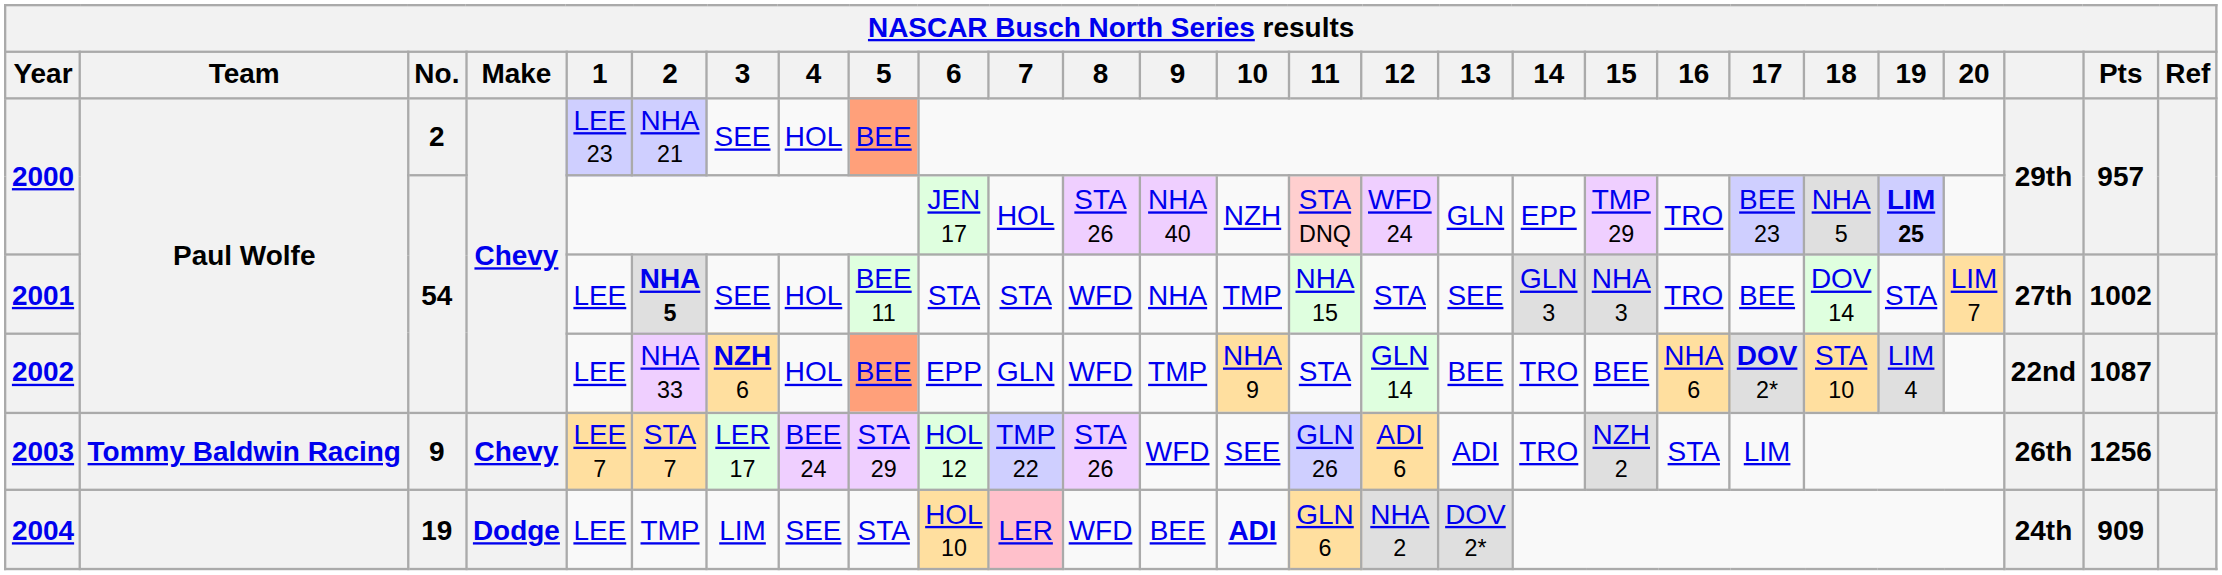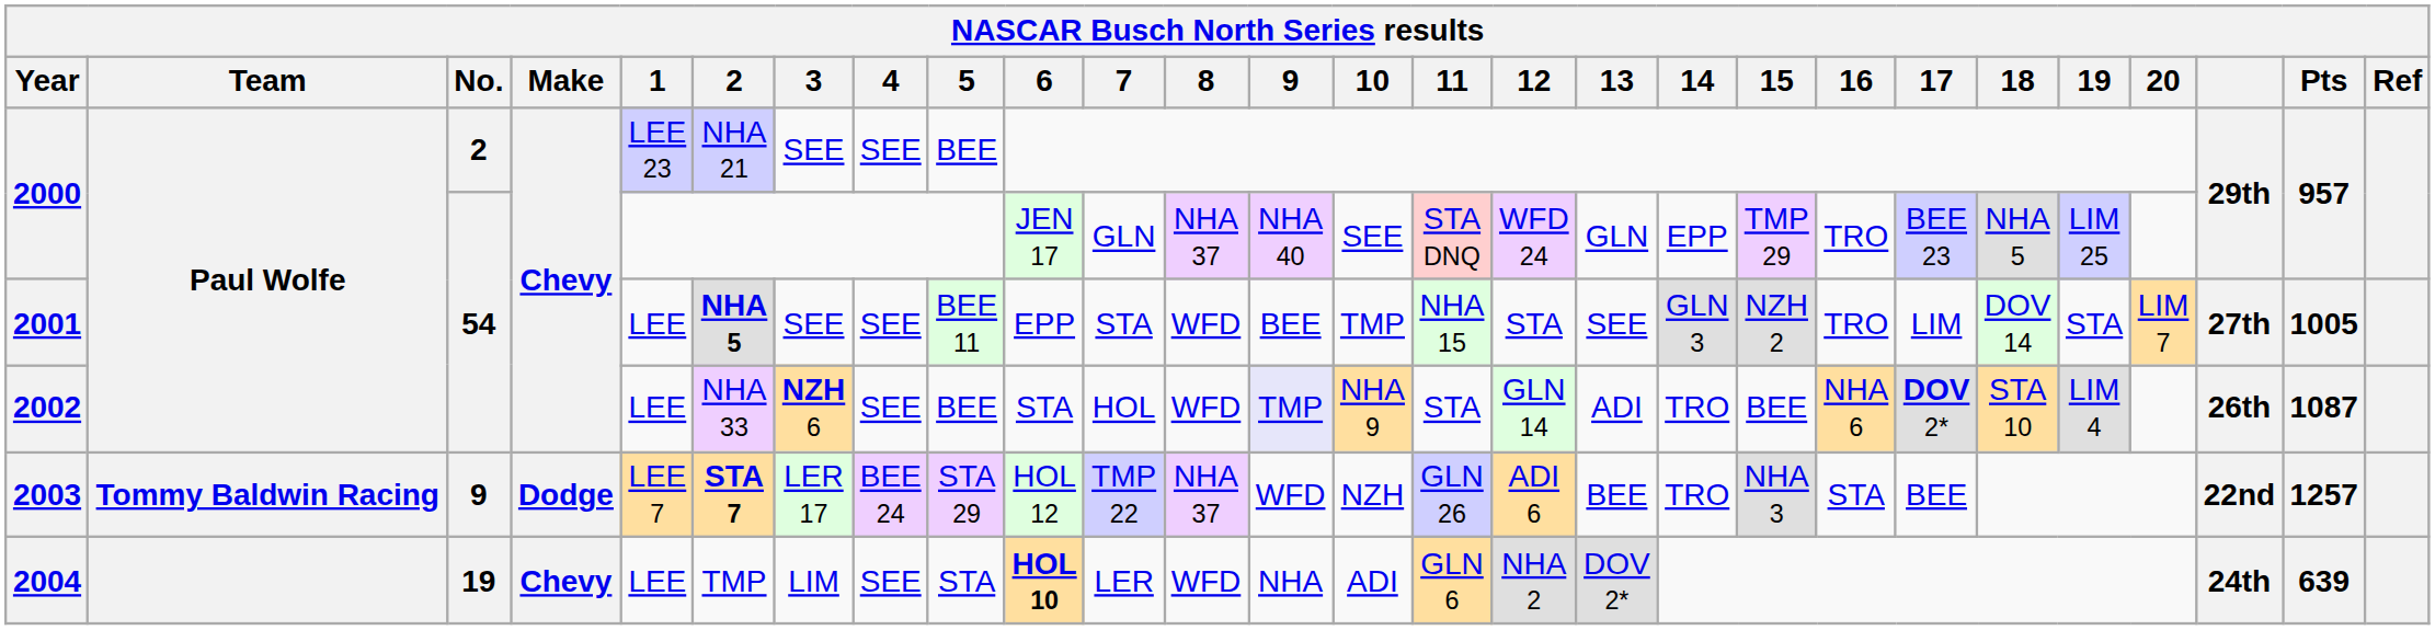 <table class="wikitable" style="text-align:center; font-size:75%">
 <tr>
 <th colspan=45><a href='#'>NASCAR Busch North Series</a> results</th>
 </tr>
 <tr>
 <th>Year</th>
 <th>Team</th>
 <th>No.</th>
 <th>Make</th>
 <th>1</th>
 <th>2</th>
 <th>3</th>
 <th>4</th>
 <th>5</th>
 <th>6</th>
 <th>7</th>
 <th>8</th>
 <th>9</th>
 <th>10</th>
 <th>11</th>
 <th>12</th>
 <th>13</th>
 <th>14</th>
 <th>15</th>
 <th>16</th>
 <th>17</th>
 <th>18</th>
 <th>19</th>
 <th>20</th>
 <th></th>
 <th>Pts</th>
 <th>Ref</th>
 </tr>
 <tr>
 <th rowspan=2><a href='#'>2000</a></th>
 <th rowspan=4>Paul Wolfe</th>
 <th>2</th>
 <th rowspan=4><a href='#'>Chevy</a></th>
 <td style="background:#CFCFFF;"><a href='#'>LEE</a><br><small>23</small></td>
 <td style="background:#CFCFFF;"><a href='#'>NHA</a><br><small>21</small></td>
 <td><a href='#'>SEE</a></td>
-<td><a href='#'>HOL</a></td>
-<td style="background: lightsalmon;"><a href='#'>BEE</a></td>
+<td><a href='#'>SEE</a></td>
+<td><a href='#'>BEE</a></td>
 <td colspan=15></td>
 <th rowspan=2>29th</th>
 <th rowspan=2>957</th>
 <th rowspan=2></th>
 </tr>
 <tr>
 <th rowspan=3>54</th>
 <td colspan=5></td>
 <td style="background:#DFFFDF;"><a href='#'>JEN</a><br><small>17</small></td>
-<td><a href='#'>HOL</a></td>
-<td style="background:#EFCFFF;"><a href='#'>STA</a><br><small>26</small></td>
+<td><a href='#'>GLN</a></td>
+<td style="background:#EFCFFF;"><a href='#'>NHA</a><br><small>37</small></td>
 <td style="background:#EFCFFF;"><a href='#'>NHA</a><br><small>40</small></td>
-<td><a href='#'>NZH</a></td>
+<td><a href='#'>SEE</a></td>
 <td style="background:#FFCFCF;"><a href='#'>STA</a><br><small>DNQ</small></td>
 <td style="background:#EFCFFF;"><a href='#'>WFD</a><br><small>24</small></td>
 <td><a href='#'>GLN</a></td>
 <td><a href='#'>EPP</a></td>
 <td style="background:#EFCFFF;"><a href='#'>TMP</a><br><small>29</small></td>
 <td><a href='#'>TRO</a></td>
 <td style="background:#CFCFFF;"><a href='#'>BEE</a><br><small>23</small></td>
 <td style="background:#DFDFDF;"><a href='#'>NHA</a><br><small>5</small></td>
-<td style="background:#CFCFFF;"><strong><a href='#'>LIM</a><br><small>25</small></strong></td>
+<td style="background:#CFCFFF;"><a href='#'>LIM</a><br><small>25</small></td>
 <td></td>
 </tr>
 <tr>
 <th><a href='#'>2001</a></th>
 <td><a href='#'>LEE</a></td>
 <td style="background:#DFDFDF;"><strong><a href='#'>NHA</a><br><small>5</small></strong></td>
 <td><a href='#'>SEE</a></td>
-<td><a href='#'>HOL</a></td>
+<td><a href='#'>SEE</a></td>
 <td style="background:#DFFFDF;"><a href='#'>BEE</a><br><small>11</small></td>
-<td><a href='#'>STA</a></td>
+<td><a href='#'>EPP</a></td>
 <td><a href='#'>STA</a></td>
 <td><a href='#'>WFD</a></td>
-<td><a href='#'>NHA</a></td>
+<td><a href='#'>BEE</a></td>
 <td><a href='#'>TMP</a></td>
 <td style="background:#DFFFDF;"><a href='#'>NHA</a><br><small>15</small></td>
 <td><a href='#'>STA</a></td>
 <td><a href='#'>SEE</a></td>
 <td style="background:#DFDFDF;"><a href='#'>GLN</a><br><small>3</small></td>
-<td style="background:#DFDFDF;"><a href='#'>NHA</a><br><small>3</small></td>
+<td style="background:#DFDFDF;"><a href='#'>NZH</a><br><small>2</small></td>
 <td><a href='#'>TRO</a></td>
-<td><a href='#'>BEE</a></td>
+<td><a href='#'>LIM</a></td>
 <td style="background:#DFFFDF;"><a href='#'>DOV</a><br><small>14</small></td>
 <td><a href='#'>STA</a></td>
 <td style="background:#FFDF9F;"><a href='#'>LIM</a><br><small>7</small></td>
 <th>27th</th>
-<th>1002</th>
+<th>1005</th>
 <th></th>
 </tr>
 <tr>
 <th><a href='#'>2002</a></th>
 <td><a href='#'>LEE</a></td>
 <td style="background:#EFCFFF;"><a href='#'>NHA</a><br><small>33</small></td>
 <td style="background:#FFDF9F;"><strong><a href='#'>NZH</a></strong><br><small>6</small></td>
+<td><a href='#'>SEE</a></td>
+<td><a href='#'>BEE</a></td>
+<td><a href='#'>STA</a></td>
 <td><a href='#'>HOL</a></td>
-<td style="background: lightsalmon;"><a href='#'>BEE</a></td>
-<td><a href='#'>EPP</a></td>
-<td><a href='#'>GLN</a></td>
 <td><a href='#'>WFD</a></td>
-<td><a href='#'>TMP</a></td>
+<td style="background: lavender;"><a href='#'>TMP</a></td>
 <td style="background:#FFDF9F;"><a href='#'>NHA</a><br><small>9</small></td>
 <td><a href='#'>STA</a></td>
 <td style="background:#DFFFDF;"><a href='#'>GLN</a><br><small>14</small></td>
-<td><a href='#'>BEE</a></td>
+<td><a href='#'>ADI</a></td>
 <td><a href='#'>TRO</a></td>
 <td><a href='#'>BEE</a></td>
 <td style="background:#FFDF9F;"><a href='#'>NHA</a><br><small>6</small></td>
 <td style="background:#DFDFDF;"><strong><a href='#'>DOV</a></strong><br><small>2*</small></td>
 <td style="background:#FFDF9F;"><a href='#'>STA</a><br><small>10</small></td>
 <td style="background:#DFDFDF;"><a href='#'>LIM</a><br><small>4</small></td>
 <td></td>
-<th>22nd</th>
+<th>26th</th>
 <th>1087</th>
 <th></th>
 </tr>
 <tr>
 <th><a href='#'>2003</a></th>
 <th><a href='#'>Tommy Baldwin Racing</a></th>
 <th>9</th>
-<th><a href='#'>Chevy</a></th>
+<th><a href='#'>Dodge</a></th>
 <td style="background:#FFDF9F;"><a href='#'>LEE</a><br><small>7</small></td>
-<td style="background:#FFDF9F;"><a href='#'>STA</a><br><small>7</small></td>
+<td style="background:#FFDF9F;"><strong><a href='#'>STA</a><br><small>7</small></strong></td>
 <td style="background:#DFFFDF;"><a href='#'>LER</a><br><small>17</small></td>
 <td style="background:#EFCFFF;"><a href='#'>BEE</a><br><small>24</small></td>
 <td style="background:#EFCFFF;"><a href='#'>STA</a><br><small>29</small></td>
 <td style="background:#DFFFDF;"><a href='#'>HOL</a><br><small>12</small></td>
 <td style="background:#CFCFFF;"><a href='#'>TMP</a><br><small>22</small></td>
-<td style="background:#EFCFFF;"><a href='#'>STA</a><br><small>26</small></td>
+<td style="background:#EFCFFF;"><a href='#'>NHA</a><br><small>37</small></td>
 <td><a href='#'>WFD</a></td>
-<td><a href='#'>SEE</a></td>
+<td><a href='#'>NZH</a></td>
 <td style="background:#CFCFFF;"><a href='#'>GLN</a><br><small>26</small></td>
 <td style="background:#FFDF9F;"><a href='#'>ADI</a><br><small>6</small></td>
-<td><a href='#'>ADI</a></td>
+<td><a href='#'>BEE</a></td>
 <td><a href='#'>TRO</a></td>
-<td style="background:#DFDFDF;"><a href='#'>NZH</a><br><small>2</small></td>
+<td style="background:#DFDFDF;"><a href='#'>NHA</a><br><small>3</small></td>
 <td><a href='#'>STA</a></td>
-<td><a href='#'>LIM</a></td>
+<td><a href='#'>BEE</a></td>
 <td colspan=3></td>
-<th>26th</th>
-<th>1256</th>
+<th>22nd</th>
+<th>1257</th>
 <th></th>
 </tr>
 <tr>
 <th><a href='#'>2004</a></th>
 <th></th>
 <th>19</th>
-<th><a href='#'>Dodge</a></th>
+<th><a href='#'>Chevy</a></th>
 <td><a href='#'>LEE</a></td>
 <td><a href='#'>TMP</a></td>
 <td><a href='#'>LIM</a></td>
 <td><a href='#'>SEE</a></td>
 <td><a href='#'>STA</a></td>
-<td style="background:#FFDF9F;"><a href='#'>HOL</a><br><small>10</small></td>
-<td style="background: pink;"><a href='#'>LER</a></td>
+<td style="background:#FFDF9F;"><strong><a href='#'>HOL</a><br><small>10</small></strong></td>
+<td><a href='#'>LER</a></td>
 <td><a href='#'>WFD</a></td>
-<td><a href='#'>BEE</a></td>
-<td><strong><a href='#'>ADI</a></strong></td>
+<td><a href='#'>NHA</a></td>
+<td><a href='#'>ADI</a></td>
 <td style="background:#FFDF9F;"><a href='#'>GLN</a><br><small>6</small></td>
 <td style="background:#DFDFDF;"><a href='#'>NHA</a><br><small>2</small></td>
 <td style="background:#DFDFDF;"><a href='#'>DOV</a><br><small>2*</small></td>
 <td colspan=7></td>
 <th>24th</th>
-<th>909</th>
+<th>639</th>
 <th></th>
 </tr>
 </table>
